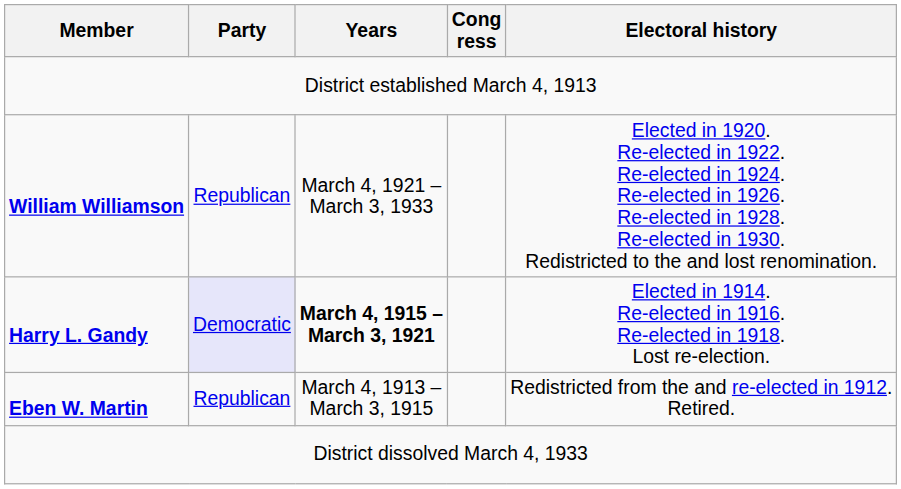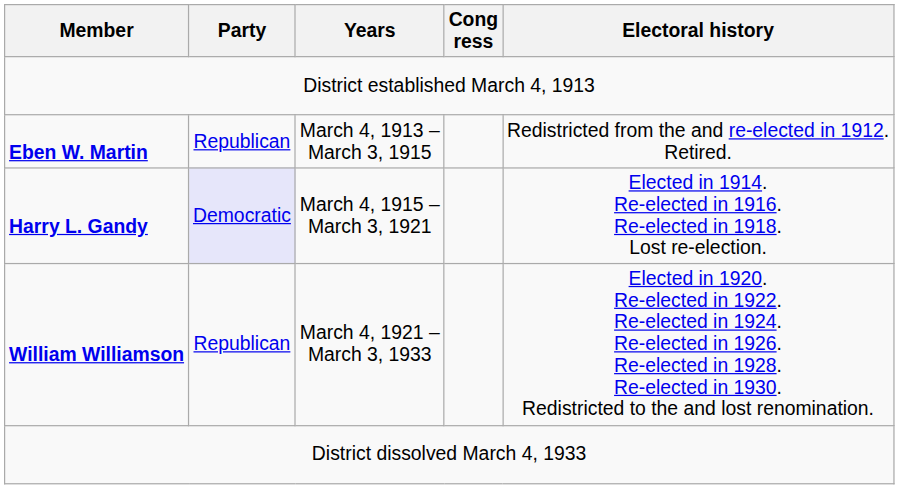 <table class=wikitable style="text-align:center">
 <tr>
 <th>Member<br></th>
 <th>Party</th>
 <th>Years</th>
 <th>Cong<br>ress</th>
 <th>Electoral history</th>
 </tr>
 <tr style="height:3em">
 <td colspan=5>District established March 4, 1913</td>
 </tr>
 <tr align=center>
+<td align=left><br><strong><a href='#'>Eben W. Martin</a></strong><br></td>
+<td><a href='#'>Republican</a></td>
+<td nowrap>March 4, 1913 –<br>March 3, 1915</td>
+<td></td>
+<td>Redistricted from the  and <a href='#'>re-elected in 1912</a>.<br>Retired.</td>
+</tr>
+<tr align=center>
+<td align=left><br><strong><a href='#'>Harry L. Gandy</a></strong><br></td>
+<td style="background: lavender;"><a href='#'>Democratic</a></td>
+<td nowrap>March 4, 1915 –<br>March 3, 1921</td>
+<td></td>
+<td><a href='#'>Elected in 1914</a>.<br><a href='#'>Re-elected in 1916</a>.<br><a href='#'>Re-elected in 1918</a>.<br>Lost re-election.</td>
+</tr>
+<tr align=center>
 <td align=left><br><strong><a href='#'>William Williamson</a></strong><br></td>
 <td><a href='#'>Republican</a></td>
 <td nowrap>March 4, 1921 –<br>March 3, 1933</td>
 <td></td>
 <td><a href='#'>Elected in 1920</a>.<br><a href='#'>Re-elected in 1922</a>.<br><a href='#'>Re-elected in 1924</a>.<br><a href='#'>Re-elected in 1926</a>.<br><a href='#'>Re-elected in 1928</a>.<br><a href='#'>Re-elected in 1930</a>.<br>Redistricted to the  and lost renomination.</td>
 </tr>
-<tr align=center>
-<td align=left><br><strong><a href='#'>Harry L. Gandy</a></strong><br></td>
-<td style="background: lavender;"><a href='#'>Democratic</a></td>
-<td nowrap><strong>March 4, 1915 –<br>March 3, 1921</strong></td>
-<td></td>
-<td><a href='#'>Elected in 1914</a>.<br><a href='#'>Re-elected in 1916</a>.<br><a href='#'>Re-elected in 1918</a>.<br>Lost re-election.</td>
-</tr>
-<tr align=center>
-<td align=left><br><strong><a href='#'>Eben W. Martin</a></strong><br></td>
-<td><a href='#'>Republican</a></td>
-<td nowrap>March 4, 1913 –<br>March 3, 1915</td>
-<td></td>
-<td>Redistricted from the  and <a href='#'>re-elected in 1912</a>.<br>Retired.</td>
-</tr>
 <tr style="height:3em">
 <td colspan=5>District dissolved March 4, 1933</td>
 </tr>
 </table>
